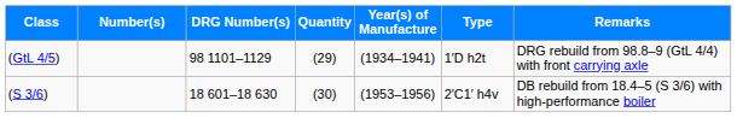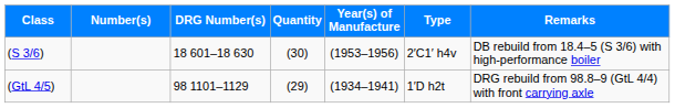 <table class="wikitable" style="width:100%;">
 <tr>
 <th style="color:#fff; background:#0081ff; width:10%;">Class</th>
 <th style="color:#fff; background:#0081ff; width:15%;">Number(s)</th>
 <th style="color:#fff; background:#0081ff; width:15%;">DRG Number(s)</th>
 <th style="color:#fff; background:#0081ff; width:8%;">Quantity</th>
 <th style="color:#fff; background:#0081ff; width:12%;">Year(s) of Manufacture</th>
 <th style="color:#fff; background:#0081ff; width:10%;">Type</th>
 <th style="color:#fff; background:#0081ff; width:30%;">Remarks</th>
 </tr>
 <tr>
+<td>(<a href='#'>S 3/6</a>)</td>
+<td></td>
+<td>18 601–18 630</td>
+<td style="text-align:center;">(30)</td>
+<td style="text-align:center;">(1953–1956)</td>
+<td>2′C1′ h4v</td>
+<td>DB rebuild from 18.4–5 (S 3/6) with high-performance <a href='#'>boiler</a></td>
+</tr>
+<tr>
 <td>(<a href='#'>GtL 4/5</a>)</td>
 <td></td>
 <td>98 1101–1129</td>
 <td style="text-align:center;">(29)</td>
 <td style="text-align:center;">(1934–1941)</td>
 <td>1′D h2t</td>
 <td>DRG rebuild from 98.8–9 (GtL 4/4) with front <a href='#'>carrying axle</a></td>
 </tr>
-<tr>
-<td>(<a href='#'>S 3/6</a>)</td>
-<td></td>
-<td>18 601–18 630</td>
-<td style="text-align:center;">(30)</td>
-<td style="text-align:center;">(1953–1956)</td>
-<td>2′C1′ h4v</td>
-<td>DB rebuild from 18.4–5 (S 3/6) with high-performance <a href='#'>boiler</a></td>
-</tr>
 </table>
